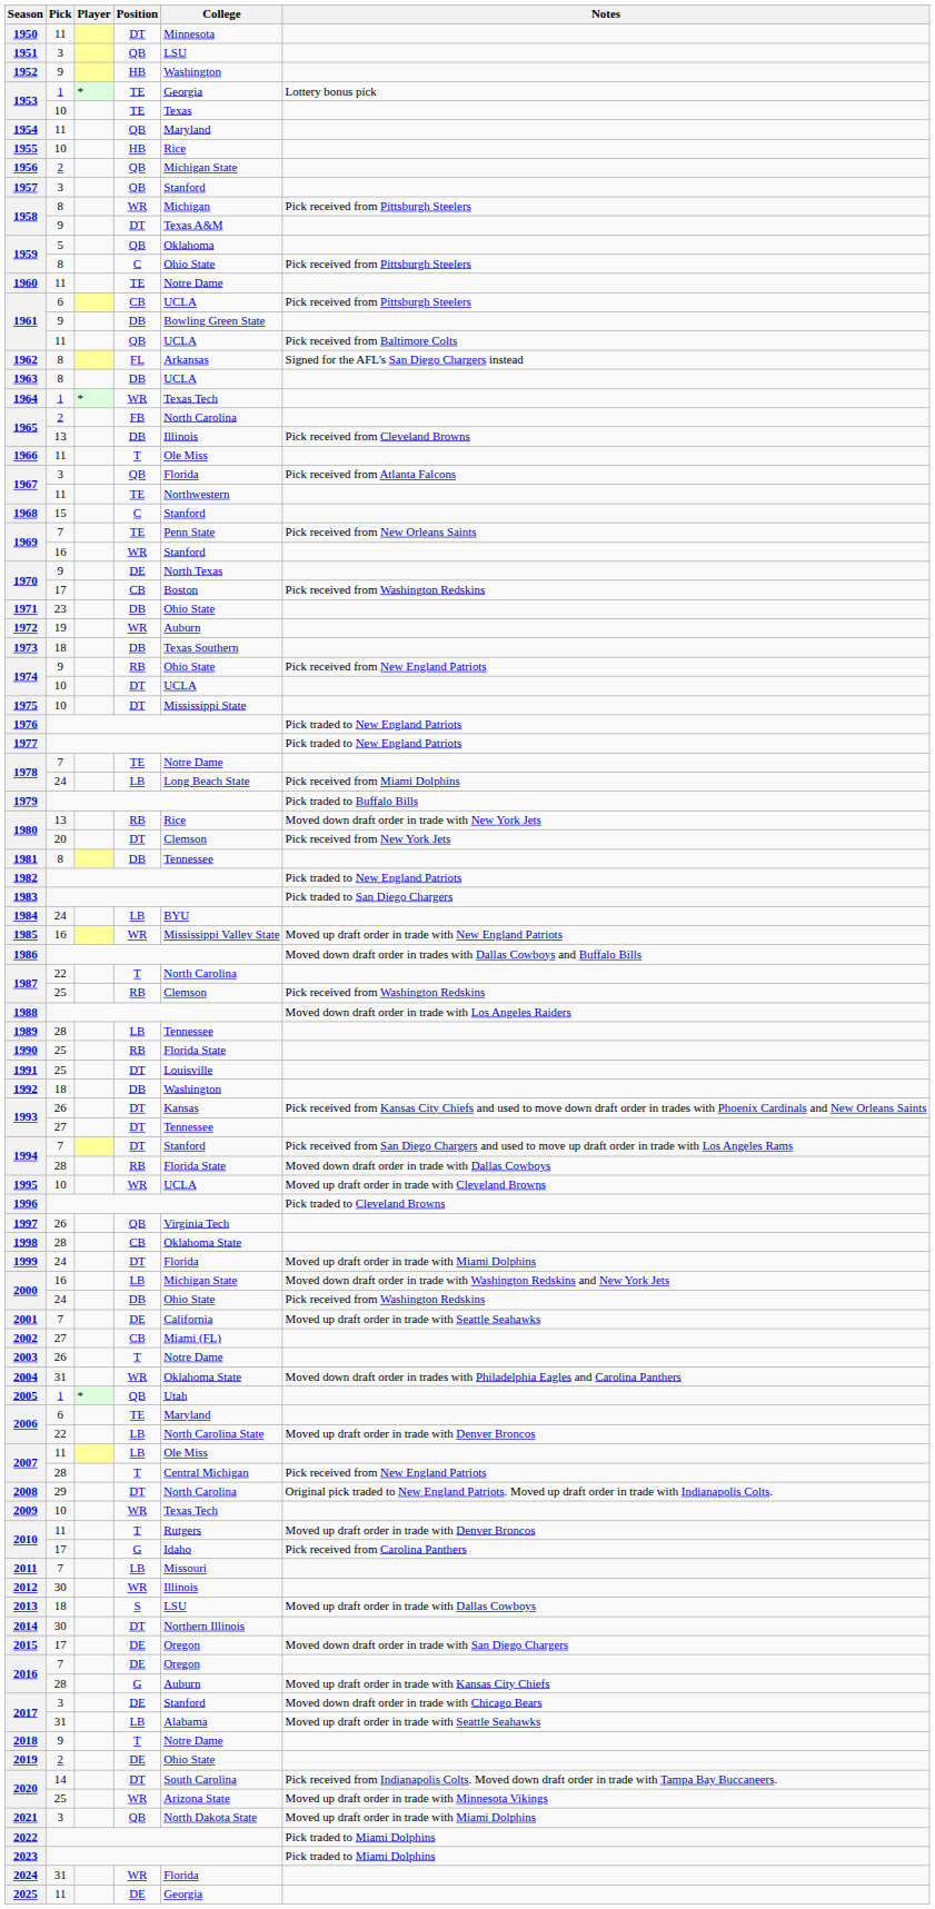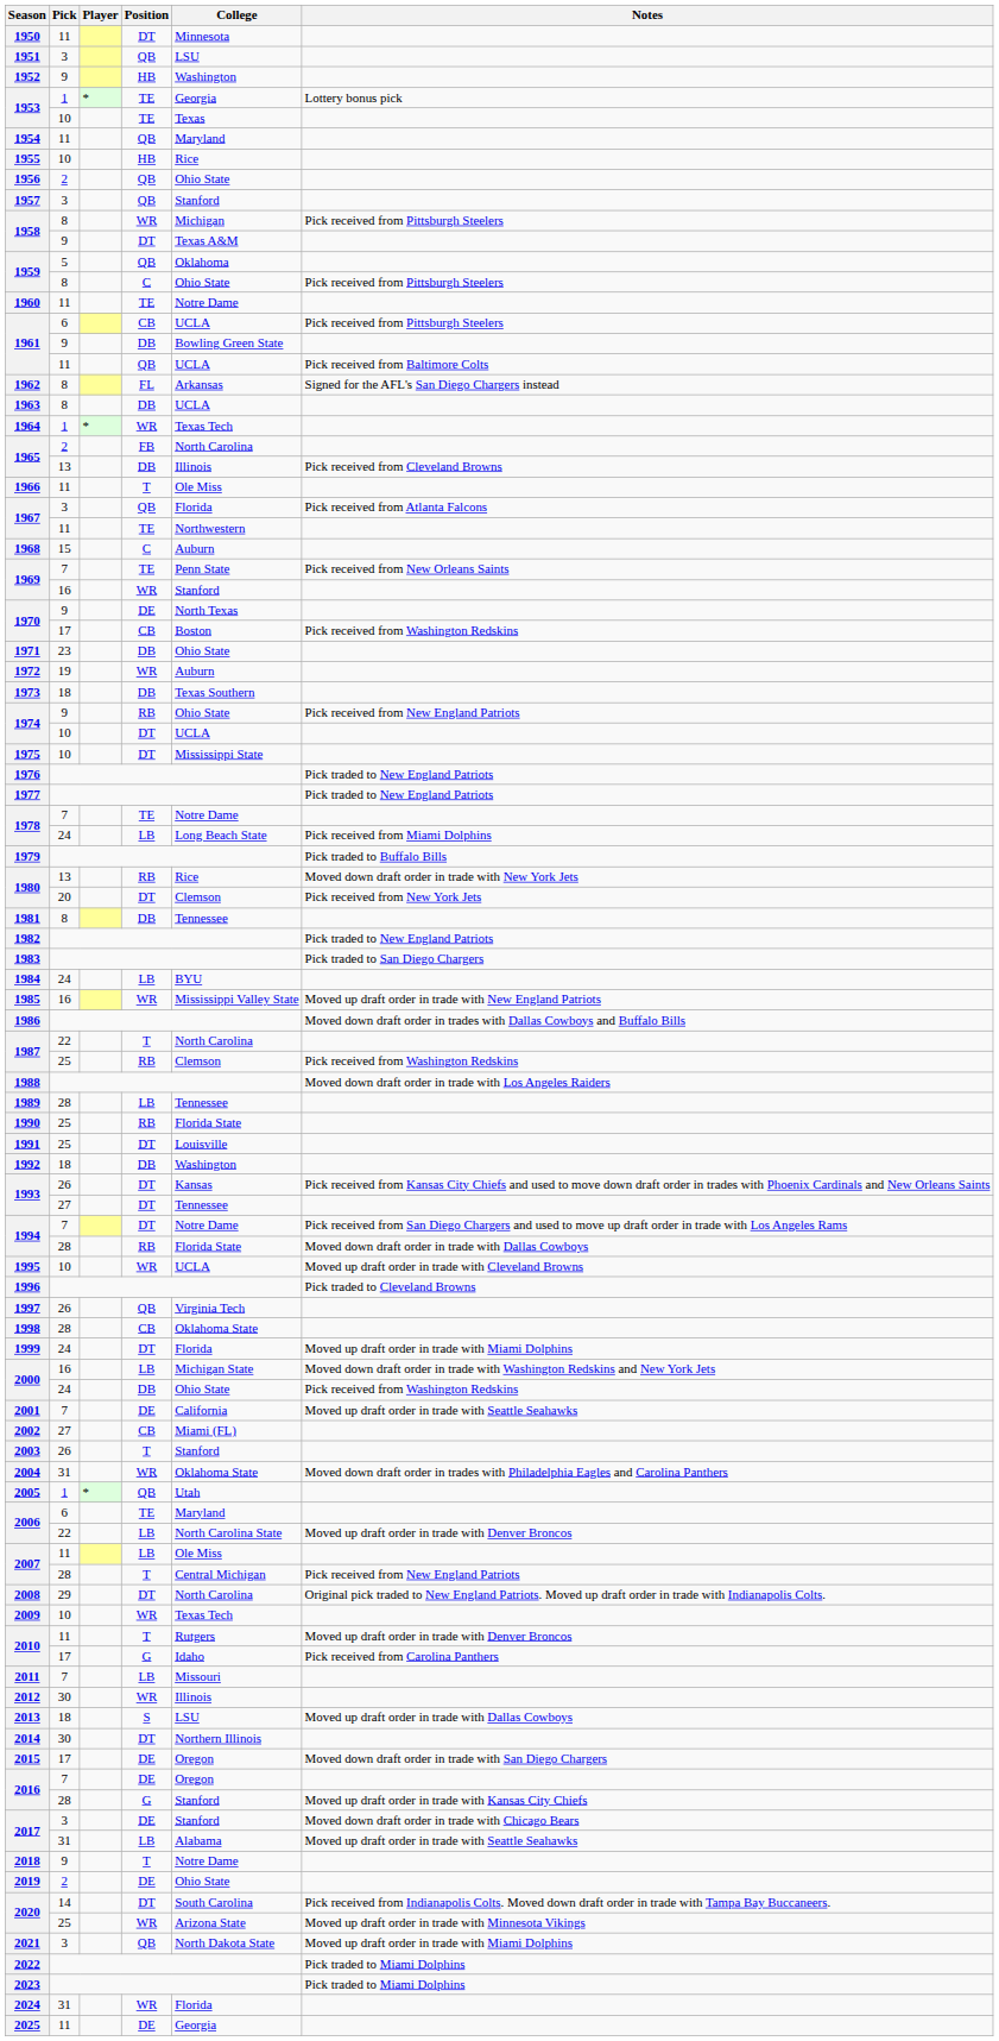 <table class="wikitable sortable">
 <tr>
 <th scope="col">Season</th>
 <th scope="col">Pick</th>
 <th scope="col">Player</th>
 <th scope="col">Position</th>
 <th scope="col">College</th>
 <th scope="col" class= "unsortable">Notes</th>
 </tr>
 <tr>
 <th scope="row"><a href='#'>1950</a></th>
 <td align="center">11</td>
 <td style="background-color: #FFFF99;"></td>
 <td align="center"><a href='#'>DT</a></td>
 <td><a href='#'>Minnesota</a></td>
 <td></td>
 </tr>
 <tr>
 <th scope="row"><a href='#'>1951</a></th>
 <td align="center">3</td>
 <td style="background-color: #FFFF99;"></td>
 <td align="center"><a href='#'>QB</a></td>
 <td><a href='#'>LSU</a></td>
 <td></td>
 </tr>
 <tr>
 <th scope="row"><a href='#'>1952</a></th>
 <td align="center">9</td>
 <td style="background-color: #FFFF99;"></td>
 <td align="center"><a href='#'>HB</a></td>
 <td><a href='#'>Washington</a></td>
 <td></td>
 </tr>
 <tr>
 <th scope="rowgroup" rowspan="2"><a href='#'>1953</a></th>
 <td align="center"><a href='#'>1</a></td>
 <td style="background-color: #DDFFDD;">*</td>
 <td align="center"><a href='#'>TE</a></td>
 <td><a href='#'>Georgia</a></td>
 <td>Lottery bonus pick</td>
 </tr>
 <tr>
 <td align="center">10</td>
 <td></td>
 <td align="center"><a href='#'>TE</a></td>
 <td><a href='#'>Texas</a></td>
 <td></td>
 </tr>
 <tr>
 <th scope="row"><a href='#'>1954</a></th>
 <td align="center">11</td>
 <td></td>
 <td align="center"><a href='#'>QB</a></td>
 <td><a href='#'>Maryland</a></td>
 <td></td>
 </tr>
 <tr>
 <th scope="row"><a href='#'>1955</a></th>
 <td align="center">10</td>
 <td></td>
 <td align="center"><a href='#'>HB</a></td>
 <td><a href='#'>Rice</a></td>
 <td></td>
 </tr>
 <tr>
 <th scope="row"><a href='#'>1956</a></th>
 <td align="center"><a href='#'>2</a></td>
 <td></td>
 <td align="center"><a href='#'>QB</a></td>
-<td><a href='#'>Michigan State</a></td>
+<td><a href='#'>Ohio State</a></td>
 <td></td>
 </tr>
 <tr>
 <th scope="row"><a href='#'>1957</a></th>
 <td align="center">3</td>
 <td></td>
 <td align="center"><a href='#'>QB</a></td>
 <td><a href='#'>Stanford</a></td>
 <td></td>
 </tr>
 <tr>
 <th scope="rowgroup" rowspan="2"><a href='#'>1958</a></th>
 <td align="center">8</td>
 <td></td>
 <td align="center"><a href='#'>WR</a></td>
 <td><a href='#'>Michigan</a></td>
 <td>Pick received from <a href='#'>Pittsburgh Steelers</a></td>
 </tr>
 <tr>
 <td align="center">9</td>
 <td></td>
 <td align="center"><a href='#'>DT</a></td>
 <td><a href='#'>Texas A&M</a></td>
 <td></td>
 </tr>
 <tr>
 <th scope="rowgroup" rowspan="2"><a href='#'>1959</a></th>
 <td align="center">5</td>
 <td></td>
 <td align="center"><a href='#'>QB</a></td>
 <td><a href='#'>Oklahoma</a></td>
 <td></td>
 </tr>
 <tr>
 <td align="center">8</td>
 <td></td>
 <td align="center"><a href='#'>C</a></td>
 <td><a href='#'>Ohio State</a></td>
 <td>Pick received from <a href='#'>Pittsburgh Steelers</a></td>
 </tr>
 <tr>
 <th scope="row"><a href='#'>1960</a></th>
 <td align="center">11</td>
 <td></td>
 <td align="center"><a href='#'>TE</a></td>
 <td><a href='#'>Notre Dame</a></td>
 <td></td>
 </tr>
 <tr>
 <th scope="rowgroup" rowspan="3"><a href='#'>1961</a></th>
 <td align="center">6</td>
 <td style="background-color: #FFFF99;"></td>
 <td align="center"><a href='#'>CB</a></td>
 <td><a href='#'>UCLA</a></td>
 <td>Pick received from <a href='#'>Pittsburgh Steelers</a></td>
 </tr>
 <tr>
 <td align="center">9</td>
 <td></td>
 <td align="center"><a href='#'>DB</a></td>
 <td><a href='#'>Bowling Green State</a></td>
 <td></td>
 </tr>
 <tr>
 <td align="center">11</td>
 <td></td>
 <td align="center"><a href='#'>QB</a></td>
 <td><a href='#'>UCLA</a></td>
 <td>Pick received from <a href='#'>Baltimore Colts</a></td>
 </tr>
 <tr>
 <th scope="row"><a href='#'>1962</a></th>
 <td align="center">8</td>
 <td style="background-color: #FFFF99;"></td>
 <td align="center"><a href='#'>FL</a></td>
 <td><a href='#'>Arkansas</a></td>
 <td>Signed for the AFL's <a href='#'>San Diego Chargers</a> instead</td>
 </tr>
 <tr>
 <th scope="row"><a href='#'>1963</a></th>
 <td align="center">8</td>
 <td></td>
 <td align="center"><a href='#'>DB</a></td>
 <td><a href='#'>UCLA</a></td>
 <td></td>
 </tr>
 <tr>
 <th scope="row"><a href='#'>1964</a></th>
 <td align="center"><a href='#'>1</a></td>
 <td style="background-color: #DDFFDD;">*</td>
 <td align="center"><a href='#'>WR</a></td>
 <td><a href='#'>Texas Tech</a></td>
 <td></td>
 </tr>
 <tr>
 <th scope="rowgroup" rowspan="2"><a href='#'>1965</a></th>
 <td align="center"><a href='#'>2</a></td>
 <td></td>
 <td align="center"><a href='#'>FB</a></td>
 <td><a href='#'>North Carolina</a></td>
 <td></td>
 </tr>
 <tr>
 <td align="center">13</td>
 <td></td>
 <td align="center"><a href='#'>DB</a></td>
 <td><a href='#'>Illinois</a></td>
 <td>Pick received from <a href='#'>Cleveland Browns</a></td>
 </tr>
 <tr>
 <th scope="row"><a href='#'>1966</a></th>
 <td align="center">11</td>
 <td></td>
 <td align="center"><a href='#'>T</a></td>
 <td><a href='#'>Ole Miss</a></td>
 <td></td>
 </tr>
 <tr>
 <th scope="rowgroup" rowspan="2"><a href='#'>1967</a></th>
 <td align="center">3</td>
 <td></td>
 <td align="center"><a href='#'>QB</a></td>
 <td><a href='#'>Florida</a></td>
 <td>Pick received from <a href='#'>Atlanta Falcons</a></td>
 </tr>
 <tr>
 <td align="center">11</td>
 <td></td>
 <td align="center"><a href='#'>TE</a></td>
 <td><a href='#'>Northwestern</a></td>
 <td></td>
 </tr>
 <tr>
 <th scope="row"><a href='#'>1968</a></th>
 <td align="center">15</td>
 <td></td>
 <td align="center"><a href='#'>C</a></td>
-<td><a href='#'>Stanford</a></td>
+<td><a href='#'>Auburn</a></td>
 <td></td>
 </tr>
 <tr>
 <th scope="rowgroup" rowspan="2"><a href='#'>1969</a></th>
 <td align="center">7</td>
 <td></td>
 <td align="center"><a href='#'>TE</a></td>
 <td><a href='#'>Penn State</a></td>
 <td>Pick received from <a href='#'>New Orleans Saints</a></td>
 </tr>
 <tr>
 <td align="center">16</td>
 <td></td>
 <td align="center"><a href='#'>WR</a></td>
 <td><a href='#'>Stanford</a></td>
 <td></td>
 </tr>
 <tr>
 <th scope="rowgroup" rowspan="2"><a href='#'>1970</a></th>
 <td align="center">9</td>
 <td></td>
 <td align="center"><a href='#'>DE</a></td>
 <td><a href='#'>North Texas</a></td>
 <td></td>
 </tr>
 <tr>
 <td align="center">17</td>
 <td></td>
 <td align="center"><a href='#'>CB</a></td>
 <td><a href='#'>Boston</a></td>
 <td>Pick received from <a href='#'>Washington Redskins</a></td>
 </tr>
 <tr>
 <th scope="row"><a href='#'>1971</a></th>
 <td align="center">23</td>
 <td></td>
 <td align="center"><a href='#'>DB</a></td>
 <td><a href='#'>Ohio State</a></td>
 <td></td>
 </tr>
 <tr>
 <th scope="row"><a href='#'>1972</a></th>
 <td align="center">19</td>
 <td></td>
 <td align="center"><a href='#'>WR</a></td>
 <td><a href='#'>Auburn</a></td>
 <td></td>
 </tr>
 <tr>
 <th scope="row"><a href='#'>1973</a></th>
 <td align="center">18</td>
 <td></td>
 <td align="center"><a href='#'>DB</a></td>
 <td><a href='#'>Texas Southern</a></td>
 <td></td>
 </tr>
 <tr>
 <th scope="rowgroup" rowspan="2"><a href='#'>1974</a></th>
 <td align="center">9</td>
 <td></td>
 <td align="center"><a href='#'>RB</a></td>
 <td><a href='#'>Ohio State</a></td>
 <td>Pick received from <a href='#'>New England Patriots</a></td>
 </tr>
 <tr>
 <td align="center">10</td>
 <td></td>
 <td align="center"><a href='#'>DT</a></td>
 <td><a href='#'>UCLA</a></td>
 <td></td>
 </tr>
 <tr>
 <th scope="row"><a href='#'>1975</a></th>
 <td align="center">10</td>
 <td></td>
 <td align="center"><a href='#'>DT</a></td>
 <td><a href='#'>Mississippi State</a></td>
 <td></td>
 </tr>
 <tr>
 <th scope="row"><a href='#'>1976</a></th>
 <td colspan=4 align="center"><em></em></td>
 <td>Pick traded to <a href='#'>New England Patriots</a></td>
 </tr>
 <tr>
 <th scope="row"><a href='#'>1977</a></th>
 <td colspan=4 align="center"><em></em></td>
 <td>Pick traded to <a href='#'>New England Patriots</a></td>
 </tr>
 <tr>
 <th scope="rowgroup" rowspan="2"><a href='#'>1978</a></th>
 <td align="center">7</td>
 <td></td>
 <td align="center"><a href='#'>TE</a></td>
 <td><a href='#'>Notre Dame</a></td>
 <td></td>
 </tr>
 <tr>
 <td align="center">24</td>
 <td></td>
 <td align="center"><a href='#'>LB</a></td>
 <td><a href='#'>Long Beach State</a></td>
 <td>Pick received from <a href='#'>Miami Dolphins</a></td>
 </tr>
 <tr>
 <th scope="row"><a href='#'>1979</a></th>
 <td colspan=4 align="center"><em></em></td>
 <td>Pick traded to <a href='#'>Buffalo Bills</a></td>
 </tr>
 <tr>
 <th scope="rowgroup" rowspan="2"><a href='#'>1980</a></th>
 <td align="center">13</td>
 <td></td>
 <td align="center"><a href='#'>RB</a></td>
 <td><a href='#'>Rice</a></td>
 <td>Moved down draft order in trade with <a href='#'>New York Jets</a></td>
 </tr>
 <tr>
 <td align="center">20</td>
 <td></td>
 <td align="center"><a href='#'>DT</a></td>
 <td><a href='#'>Clemson</a></td>
 <td>Pick received from <a href='#'>New York Jets</a></td>
 </tr>
 <tr>
 <th scope="row"><a href='#'>1981</a></th>
 <td align="center">8</td>
 <td style="background-color: #FFFF99;"></td>
 <td align="center"><a href='#'>DB</a></td>
 <td><a href='#'>Tennessee</a></td>
 <td></td>
 </tr>
 <tr>
 <th scope="row"><a href='#'>1982</a></th>
 <td colspan=4 align="center"><em></em></td>
 <td>Pick traded to <a href='#'>New England Patriots</a></td>
 </tr>
 <tr>
 <th scope="row"><a href='#'>1983</a></th>
 <td colspan=4 align="center"><em></em></td>
 <td>Pick traded to <a href='#'>San Diego Chargers</a></td>
 </tr>
 <tr>
 <th scope="row"><a href='#'>1984</a></th>
 <td align="center">24</td>
 <td></td>
 <td align="center"><a href='#'>LB</a></td>
 <td><a href='#'>BYU</a></td>
 <td></td>
 </tr>
 <tr>
 <th scope="row"><a href='#'>1985</a></th>
 <td align="center">16</td>
 <td style="background-color: #FFFF99;"></td>
 <td align="center"><a href='#'>WR</a></td>
 <td><a href='#'>Mississippi Valley State</a></td>
 <td>Moved up draft order in trade with <a href='#'>New England Patriots</a></td>
 </tr>
 <tr>
 <th scope="row"><a href='#'>1986</a></th>
 <td colspan=4 align="center"><em></em></td>
 <td>Moved down draft order in trades with <a href='#'>Dallas Cowboys</a> and <a href='#'>Buffalo Bills</a></td>
 </tr>
 <tr>
 <th scope="rowgroup" rowspan="2"><a href='#'>1987</a></th>
 <td align="center">22</td>
 <td></td>
 <td align="center"><a href='#'>T</a></td>
 <td><a href='#'>North Carolina</a></td>
 <td></td>
 </tr>
 <tr>
 <td align="center">25</td>
 <td></td>
 <td align="center"><a href='#'>RB</a></td>
 <td><a href='#'>Clemson</a></td>
 <td>Pick received from <a href='#'>Washington Redskins</a></td>
 </tr>
 <tr>
 <th scope="row"><a href='#'>1988</a></th>
 <td colspan=4 align="center"><em></em></td>
 <td>Moved down draft order in trade with <a href='#'>Los Angeles Raiders</a></td>
 </tr>
 <tr>
 <th scope="row"><a href='#'>1989</a></th>
 <td align="center">28</td>
 <td></td>
 <td align="center"><a href='#'>LB</a></td>
 <td><a href='#'>Tennessee</a></td>
 <td></td>
 </tr>
 <tr>
 <th scope="row"><a href='#'>1990</a></th>
 <td align="center">25</td>
 <td></td>
 <td align="center"><a href='#'>RB</a></td>
 <td><a href='#'>Florida State</a></td>
 <td></td>
 </tr>
 <tr>
 <th scope="row"><a href='#'>1991</a></th>
 <td align="center">25</td>
 <td></td>
 <td align="center"><a href='#'>DT</a></td>
 <td><a href='#'>Louisville</a></td>
 <td></td>
 </tr>
 <tr>
 <th scope="row"><a href='#'>1992</a></th>
 <td align="center">18</td>
 <td></td>
 <td align="center"><a href='#'>DB</a></td>
 <td><a href='#'>Washington</a></td>
 <td></td>
 </tr>
 <tr>
 <th scope="rowgroup" rowspan="2"><a href='#'>1993</a></th>
 <td align="center">26</td>
 <td></td>
 <td align="center"><a href='#'>DT</a></td>
 <td><a href='#'>Kansas</a></td>
 <td>Pick received from <a href='#'>Kansas City Chiefs</a> and used to move down draft order in trades with <a href='#'>Phoenix Cardinals</a> and <a href='#'>New Orleans Saints</a></td>
 </tr>
 <tr>
 <td align="center">27</td>
 <td></td>
 <td align="center"><a href='#'>DT</a></td>
 <td><a href='#'>Tennessee</a></td>
 <td></td>
 </tr>
 <tr>
 <th scope="rowgroup" rowspan="2"><a href='#'>1994</a></th>
 <td align="center">7</td>
 <td style="background-color: #FFFF99;"></td>
 <td align="center"><a href='#'>DT</a></td>
-<td><a href='#'>Stanford</a></td>
+<td><a href='#'>Notre Dame</a></td>
 <td>Pick received from <a href='#'>San Diego Chargers</a> and used to move up draft order in trade with <a href='#'>Los Angeles Rams</a></td>
 </tr>
 <tr>
 <td align="center">28</td>
 <td></td>
 <td align="center"><a href='#'>RB</a></td>
 <td><a href='#'>Florida State</a></td>
 <td>Moved down draft order in trade with <a href='#'>Dallas Cowboys</a></td>
 </tr>
 <tr>
 <th scope="row"><a href='#'>1995</a></th>
 <td align="center">10</td>
 <td></td>
 <td align="center"><a href='#'>WR</a></td>
 <td><a href='#'>UCLA</a></td>
 <td>Moved up draft order in trade with <a href='#'>Cleveland Browns</a></td>
 </tr>
 <tr>
 <th scope="row"><a href='#'>1996</a></th>
 <td colspan=4 align="center"><em></em></td>
 <td>Pick traded to <a href='#'>Cleveland Browns</a></td>
 </tr>
 <tr>
 <th scope="row"><a href='#'>1997</a></th>
 <td align="center">26</td>
 <td></td>
 <td align="center"><a href='#'>QB</a></td>
 <td><a href='#'>Virginia Tech</a></td>
 <td></td>
 </tr>
 <tr>
 <th scope="row"><a href='#'>1998</a></th>
 <td align="center">28</td>
 <td></td>
 <td align="center"><a href='#'>CB</a></td>
 <td><a href='#'>Oklahoma State</a></td>
 <td></td>
 </tr>
 <tr>
 <th scope="row"><a href='#'>1999</a></th>
 <td align="center">24</td>
 <td></td>
 <td align="center"><a href='#'>DT</a></td>
 <td><a href='#'>Florida</a></td>
 <td>Moved up draft order in trade with <a href='#'>Miami Dolphins</a></td>
 </tr>
 <tr>
 <th scope="rowgroup" rowspan="2"><a href='#'>2000</a></th>
 <td align="center">16</td>
 <td></td>
 <td align="center"><a href='#'>LB</a></td>
 <td><a href='#'>Michigan State</a></td>
 <td>Moved down draft order in trade with <a href='#'>Washington Redskins</a> and <a href='#'>New York Jets</a></td>
 </tr>
 <tr>
 <td align="center">24</td>
 <td></td>
 <td align="center"><a href='#'>DB</a></td>
 <td><a href='#'>Ohio State</a></td>
 <td>Pick received from <a href='#'>Washington Redskins</a></td>
 </tr>
 <tr>
 <th scope="row"><a href='#'>2001</a></th>
 <td align="center">7</td>
 <td></td>
 <td align="center"><a href='#'>DE</a></td>
 <td><a href='#'>California</a></td>
 <td>Moved up draft order in trade with <a href='#'>Seattle Seahawks</a></td>
 </tr>
 <tr>
 <th scope="row"><a href='#'>2002</a></th>
 <td align="center">27</td>
 <td></td>
 <td align="center"><a href='#'>CB</a></td>
 <td><a href='#'>Miami (FL)</a></td>
 <td></td>
 </tr>
 <tr>
 <th scope="row"><a href='#'>2003</a></th>
 <td align="center">26</td>
 <td></td>
 <td align="center"><a href='#'>T</a></td>
-<td><a href='#'>Notre Dame</a></td>
+<td><a href='#'>Stanford</a></td>
 <td></td>
 </tr>
 <tr>
 <th scope="row"><a href='#'>2004</a></th>
 <td align="center">31</td>
 <td></td>
 <td align="center"><a href='#'>WR</a></td>
 <td><a href='#'>Oklahoma State</a></td>
 <td>Moved down draft order in trades with <a href='#'>Philadelphia Eagles</a> and <a href='#'>Carolina Panthers</a></td>
 </tr>
 <tr>
 <th scope="row"><a href='#'>2005</a></th>
 <td align="center"><a href='#'>1</a></td>
 <td style="background-color: #DDFFDD;">*</td>
 <td align="center"><a href='#'>QB</a></td>
 <td><a href='#'>Utah</a></td>
 <td></td>
 </tr>
 <tr>
 <th scope="rowgroup" rowspan="2"><a href='#'>2006</a></th>
 <td align="center">6</td>
 <td></td>
 <td align="center"><a href='#'>TE</a></td>
 <td><a href='#'>Maryland</a></td>
 <td></td>
 </tr>
 <tr>
 <td align="center">22</td>
 <td></td>
 <td align="center"><a href='#'>LB</a></td>
 <td><a href='#'>North Carolina State</a></td>
 <td>Moved up draft order in trade with <a href='#'>Denver Broncos</a></td>
 </tr>
 <tr>
 <th scope="rowgroup" rowspan="2"><a href='#'>2007</a></th>
 <td align="center">11</td>
 <td style="background-color: #FFFF99;"></td>
 <td align="center"><a href='#'>LB</a></td>
 <td><a href='#'>Ole Miss</a></td>
 <td></td>
 </tr>
 <tr>
 <td align="center">28</td>
 <td></td>
 <td align="center"><a href='#'>T</a></td>
 <td><a href='#'>Central Michigan</a></td>
 <td>Pick received from <a href='#'>New England Patriots</a></td>
 </tr>
 <tr>
 <th scope="row"><a href='#'>2008</a></th>
 <td align="center">29</td>
 <td></td>
 <td align="center"><a href='#'>DT</a></td>
 <td><a href='#'>North Carolina</a></td>
 <td>Original pick traded to <a href='#'>New England Patriots</a>. Moved up draft order in trade with <a href='#'>Indianapolis Colts</a>.</td>
 </tr>
 <tr>
 <th scope="row"><a href='#'>2009</a></th>
 <td align="center">10</td>
 <td></td>
 <td align="center"><a href='#'>WR</a></td>
 <td><a href='#'>Texas Tech</a></td>
 <td></td>
 </tr>
 <tr>
 <th scope="rowgroup" rowspan="2"><a href='#'>2010</a></th>
 <td align="center">11</td>
 <td></td>
 <td align="center"><a href='#'>T</a></td>
 <td><a href='#'>Rutgers</a></td>
 <td>Moved up draft order in trade with <a href='#'>Denver Broncos</a></td>
 </tr>
 <tr>
 <td align="center">17</td>
 <td></td>
 <td align="center"><a href='#'>G</a></td>
 <td><a href='#'>Idaho</a></td>
 <td>Pick received from <a href='#'>Carolina Panthers</a></td>
 </tr>
 <tr>
 <th scope="row"><a href='#'>2011</a></th>
 <td align="center">7</td>
 <td></td>
 <td align="center"><a href='#'>LB</a></td>
 <td><a href='#'>Missouri</a></td>
 <td></td>
 </tr>
 <tr>
 <th scope="row"><a href='#'>2012</a></th>
 <td align="center">30</td>
 <td></td>
 <td align="center"><a href='#'>WR</a></td>
 <td><a href='#'>Illinois</a></td>
 <td></td>
 </tr>
 <tr>
 <th scope="row"><a href='#'>2013</a></th>
 <td align="center">18</td>
 <td></td>
 <td align="center"><a href='#'>S</a></td>
 <td><a href='#'>LSU</a></td>
 <td>Moved up draft order in trade with <a href='#'>Dallas Cowboys</a></td>
 </tr>
 <tr>
 <th scope="row"><a href='#'>2014</a></th>
 <td align="center">30</td>
 <td></td>
 <td align="center"><a href='#'>DT</a></td>
 <td><a href='#'>Northern Illinois</a></td>
 <td></td>
 </tr>
 <tr>
 <th scope="row"><a href='#'>2015</a></th>
 <td align="center">17</td>
 <td></td>
 <td align="center"><a href='#'>DE</a></td>
 <td><a href='#'>Oregon</a></td>
 <td>Moved down draft order in trade with <a href='#'>San Diego Chargers</a></td>
 </tr>
 <tr>
 <th scope="rowgroup" rowspan="2"><a href='#'>2016</a></th>
 <td align="center">7</td>
 <td></td>
 <td align="center"><a href='#'>DE</a></td>
 <td><a href='#'>Oregon</a></td>
 <td></td>
 </tr>
 <tr>
 <td align="center">28</td>
 <td></td>
 <td align="center"><a href='#'>G</a></td>
-<td><a href='#'>Auburn</a></td>
+<td><a href='#'>Stanford</a></td>
 <td>Moved up draft order in trade with <a href='#'>Kansas City Chiefs</a></td>
 </tr>
 <tr>
 <th scope="rowgroup" rowspan="2"><a href='#'>2017</a></th>
 <td align="center">3</td>
 <td></td>
 <td align="center"><a href='#'>DE</a></td>
 <td><a href='#'>Stanford</a></td>
 <td>Moved down draft order in trade with <a href='#'>Chicago Bears</a></td>
 </tr>
 <tr>
 <td align="center">31</td>
 <td></td>
 <td align="center"><a href='#'>LB</a></td>
 <td><a href='#'>Alabama</a></td>
 <td>Moved up draft order in trade with <a href='#'>Seattle Seahawks</a></td>
 </tr>
 <tr>
 <th scope="row"><a href='#'>2018</a></th>
 <td align="center">9</td>
 <td></td>
 <td align="center"><a href='#'>T</a></td>
 <td><a href='#'>Notre Dame</a></td>
 <td></td>
 </tr>
 <tr>
 <th scope="row"><a href='#'>2019</a></th>
 <td align="center"><a href='#'>2</a></td>
 <td></td>
 <td align="center"><a href='#'>DE</a></td>
 <td><a href='#'>Ohio State</a></td>
 <td></td>
 </tr>
 <tr>
 <th scope="rowgroup" rowspan="2"><a href='#'>2020</a></th>
 <td align="center">14</td>
 <td></td>
 <td align="center"><a href='#'>DT</a></td>
 <td><a href='#'>South Carolina</a></td>
 <td>Pick received from <a href='#'>Indianapolis Colts</a>. Moved down draft order in trade with <a href='#'>Tampa Bay Buccaneers</a>.</td>
 </tr>
 <tr>
 <td align="center">25</td>
 <td></td>
 <td align="center"><a href='#'>WR</a></td>
 <td><a href='#'>Arizona State</a></td>
 <td>Moved up draft order in trade with <a href='#'>Minnesota Vikings</a></td>
 </tr>
 <tr>
 <th scope="row"><a href='#'>2021</a></th>
 <td align="center">3</td>
 <td></td>
 <td align="center"><a href='#'>QB</a></td>
 <td><a href='#'>North Dakota State</a></td>
 <td>Moved up draft order in trade with <a href='#'>Miami Dolphins</a></td>
 </tr>
 <tr>
 <th scope="row"><a href='#'>2022</a></th>
 <td colspan=4 align="center"><em></em></td>
 <td>Pick traded to <a href='#'>Miami Dolphins</a></td>
 </tr>
 <tr>
 <th scope="row"><a href='#'>2023</a></th>
 <td colspan=4 align="center"><em></em></td>
 <td>Pick traded to <a href='#'>Miami Dolphins</a></td>
 </tr>
 <tr>
 <th scope="row"><a href='#'>2024</a></th>
 <td align="center">31</td>
 <td></td>
 <td align="center"><a href='#'>WR</a></td>
 <td><a href='#'>Florida</a></td>
 <td></td>
 </tr>
 <tr>
 <th scope="row"><a href='#'>2025</a></th>
 <td align="center">11</td>
 <td></td>
 <td align="center"><a href='#'>DE</a></td>
 <td><a href='#'>Georgia</a></td>
 <td></td>
 </tr>
 </table>
